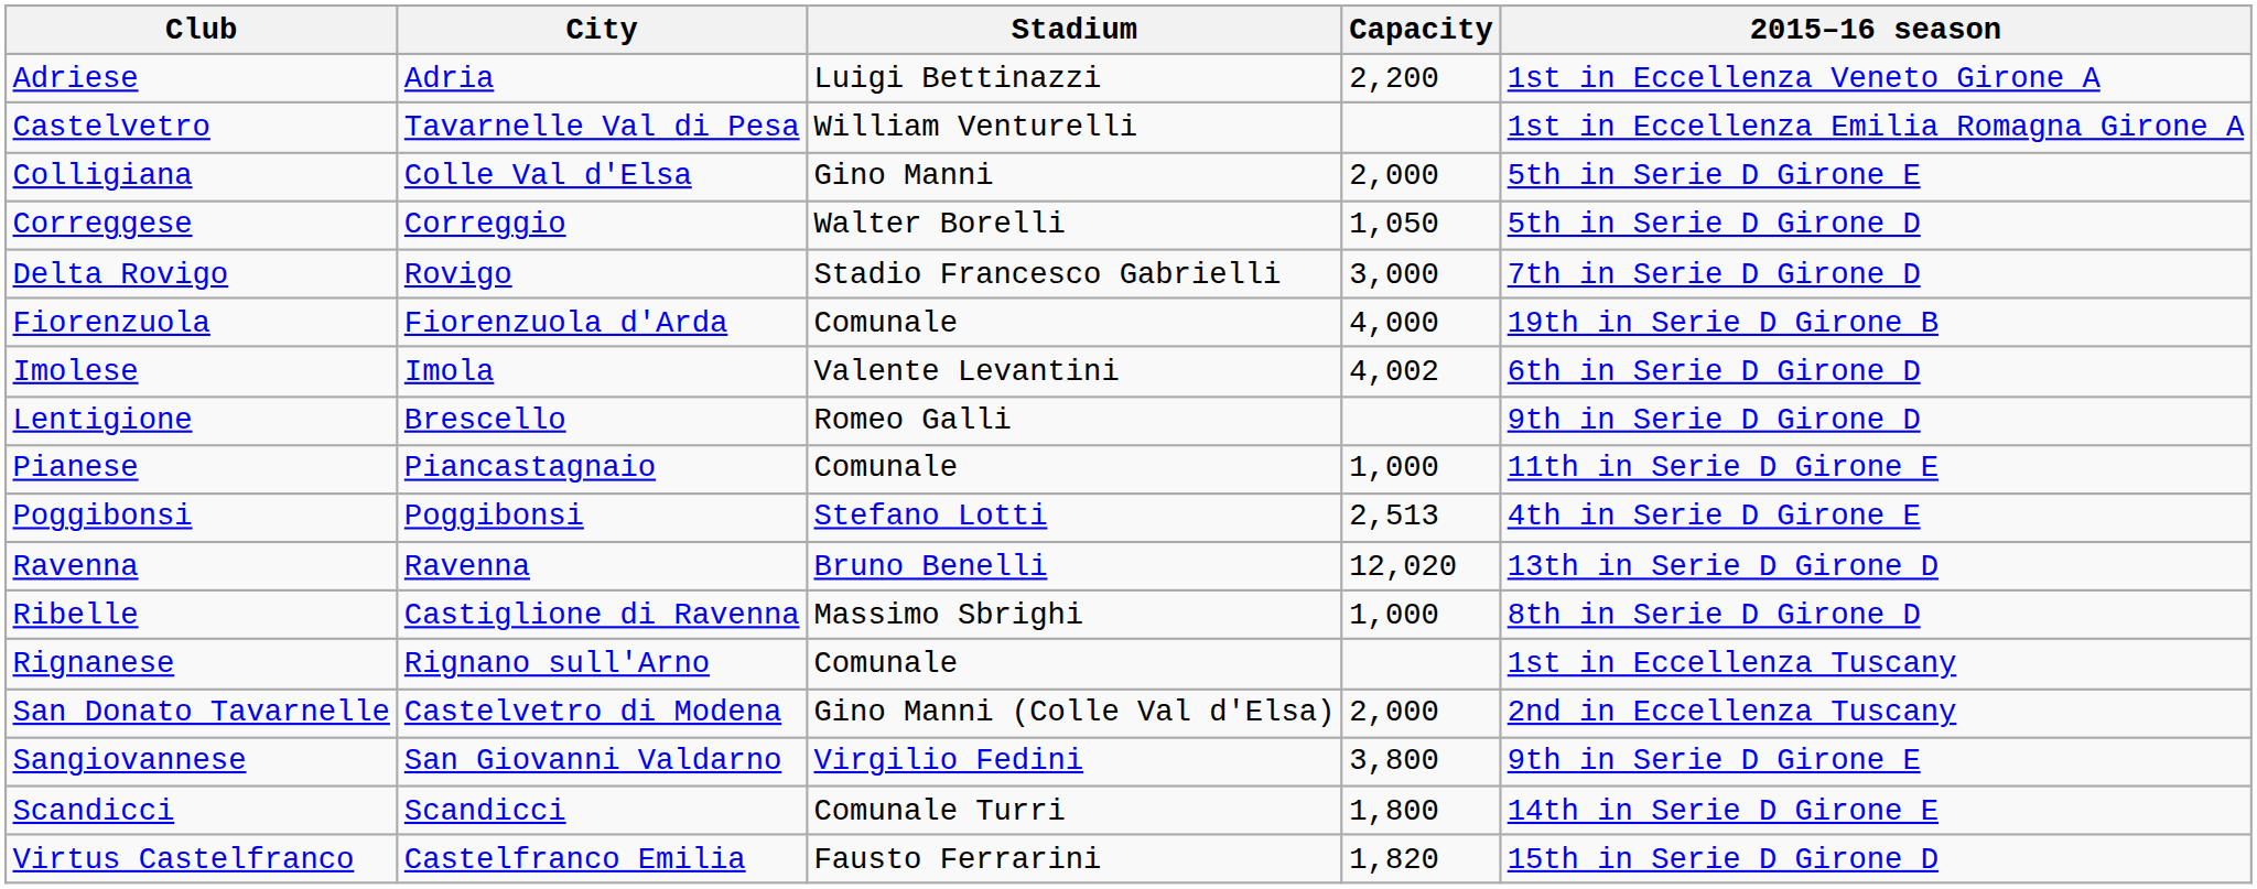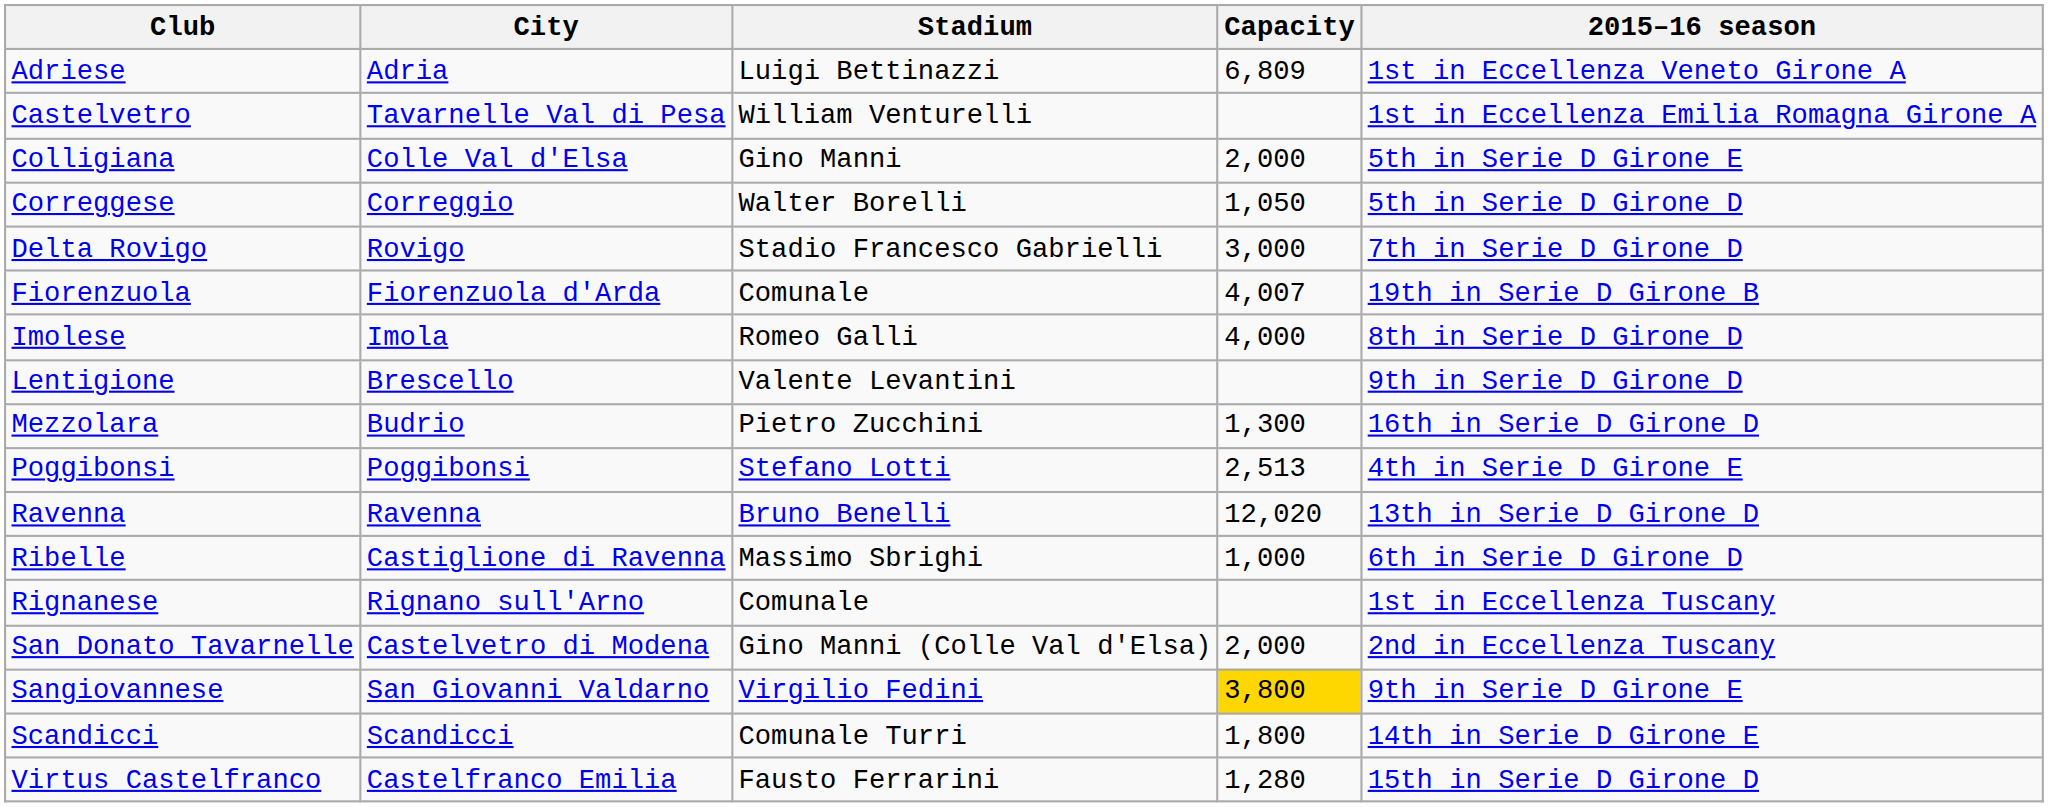 <table class="wikitable sortable">
 <tr>
 <th>Club</th>
 <th>City</th>
 <th>Stadium</th>
 <th>Capacity</th>
 <th>2015–16 season</th>
 </tr>
 <tr>
 <td><a href='#'>Adriese</a></td>
 <td><a href='#'>Adria</a></td>
 <td>Luigi Bettinazzi</td>
-<td>2,200</td>
+<td>6,809</td>
 <td><a href='#'>1st in Eccellenza Veneto Girone A</a></td>
 </tr>
 <tr>
 <td><a href='#'>Castelvetro</a></td>
 <td><a href='#'>Tavarnelle Val di Pesa</a></td>
 <td>William Venturelli</td>
 <td></td>
 <td><a href='#'>1st in Eccellenza Emilia Romagna Girone A</a></td>
 </tr>
 <tr>
 <td><a href='#'>Colligiana</a></td>
 <td><a href='#'>Colle Val d'Elsa</a></td>
 <td>Gino Manni</td>
 <td>2,000</td>
 <td><a href='#'>5th in Serie D Girone E</a></td>
 </tr>
 <tr>
 <td><a href='#'>Correggese</a></td>
 <td><a href='#'>Correggio</a></td>
 <td>Walter Borelli</td>
 <td>1,050</td>
 <td><a href='#'>5th in Serie D Girone D</a></td>
 </tr>
 <tr>
 <td><a href='#'>Delta Rovigo</a></td>
 <td><a href='#'>Rovigo</a></td>
 <td>Stadio Francesco Gabrielli</td>
 <td>3,000</td>
 <td><a href='#'>7th in Serie D Girone D</a></td>
 </tr>
 <tr>
 <td><a href='#'>Fiorenzuola</a></td>
 <td><a href='#'>Fiorenzuola d'Arda</a></td>
 <td>Comunale</td>
-<td>4,000</td>
+<td>4,007</td>
 <td><a href='#'>19th in Serie D Girone B</a></td>
 </tr>
 <tr>
 <td><a href='#'>Imolese</a></td>
 <td><a href='#'>Imola</a></td>
-<td>Valente Levantini</td>
-<td>4,002</td>
-<td><a href='#'>6th in Serie D Girone D</a></td>
+<td>Romeo Galli</td>
+<td>4,000</td>
+<td><a href='#'>8th in Serie D Girone D</a></td>
 </tr>
 <tr>
 <td><a href='#'>Lentigione</a></td>
 <td><a href='#'>Brescello</a></td>
-<td>Romeo Galli</td>
+<td>Valente Levantini</td>
 <td></td>
 <td><a href='#'>9th in Serie D Girone D</a></td>
 </tr>
 <tr>
-<td><a href='#'>Pianese</a></td>
-<td><a href='#'>Piancastagnaio</a></td>
-<td>Comunale</td>
-<td>1,000</td>
-<td><a href='#'>11th in Serie D Girone E</a></td>
+<td><a href='#'>Mezzolara</a></td>
+<td><a href='#'>Budrio</a></td>
+<td>Pietro Zucchini</td>
+<td>1,300</td>
+<td><a href='#'>16th in Serie D Girone D</a></td>
 </tr>
 <tr>
 <td><a href='#'>Poggibonsi</a></td>
 <td><a href='#'>Poggibonsi</a></td>
 <td><a href='#'>Stefano Lotti</a></td>
 <td>2,513</td>
 <td><a href='#'>4th in Serie D Girone E</a></td>
 </tr>
 <tr>
 <td><a href='#'>Ravenna</a></td>
 <td><a href='#'>Ravenna</a></td>
 <td><a href='#'>Bruno Benelli</a></td>
 <td>12,020</td>
 <td><a href='#'>13th in Serie D Girone D</a></td>
 </tr>
 <tr>
 <td><a href='#'>Ribelle</a></td>
 <td><a href='#'>Castiglione di Ravenna</a></td>
 <td>Massimo Sbrighi</td>
 <td>1,000</td>
-<td><a href='#'>8th in Serie D Girone D</a></td>
+<td><a href='#'>6th in Serie D Girone D</a></td>
 </tr>
 <tr>
 <td><a href='#'>Rignanese</a></td>
 <td><a href='#'>Rignano sull'Arno</a></td>
 <td>Comunale</td>
 <td></td>
 <td><a href='#'>1st in Eccellenza Tuscany</a></td>
 </tr>
 <tr>
 <td><a href='#'>San Donato Tavarnelle</a></td>
 <td><a href='#'>Castelvetro di Modena</a></td>
 <td>Gino Manni (Colle Val d'Elsa)</td>
 <td>2,000</td>
 <td><a href='#'>2nd in Eccellenza Tuscany</a></td>
 </tr>
 <tr>
 <td><a href='#'>Sangiovannese</a></td>
 <td><a href='#'>San Giovanni Valdarno</a></td>
 <td><a href='#'>Virgilio Fedini</a></td>
-<td>3,800</td>
+<td style="background: gold;">3,800</td>
 <td><a href='#'>9th in Serie D Girone E</a></td>
 </tr>
 <tr>
 <td><a href='#'>Scandicci</a></td>
 <td><a href='#'>Scandicci</a></td>
 <td>Comunale Turri</td>
 <td>1,800</td>
 <td><a href='#'>14th in Serie D Girone E</a></td>
 </tr>
 <tr>
 <td><a href='#'>Virtus Castelfranco</a></td>
 <td><a href='#'>Castelfranco Emilia</a></td>
 <td>Fausto Ferrarini</td>
-<td>1,820</td>
+<td>1,280</td>
 <td><a href='#'>15th in Serie D Girone D</a></td>
 </tr>
 </table>
